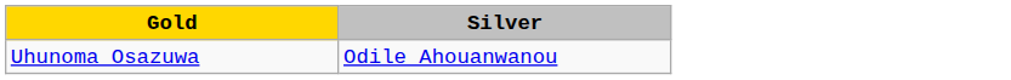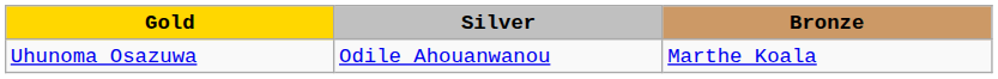 <table class="wikitable" style="text-align:left">
 <tr align="center">
 <td width=200 bgcolor=gold><strong>Gold</strong></td>
 <td width=200 bgcolor=silver><strong>Silver</strong></td>
+<td width=200 bgcolor=CC9966><strong>Bronze</strong></td>
 </tr>
 <tr>
 <td><a href='#'>Uhunoma Osazuwa</a><br><em></em></td>
 <td><a href='#'>Odile Ahouanwanou</a><br><em></em></td>
+<td><a href='#'>Marthe Koala</a><br><em></em></td>
 </tr>
 </table>
